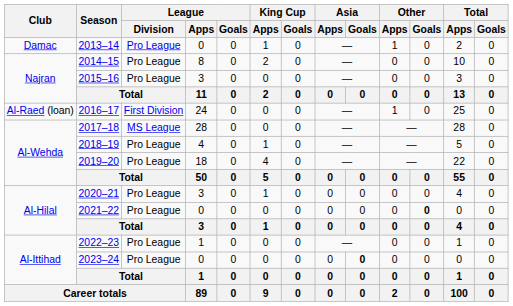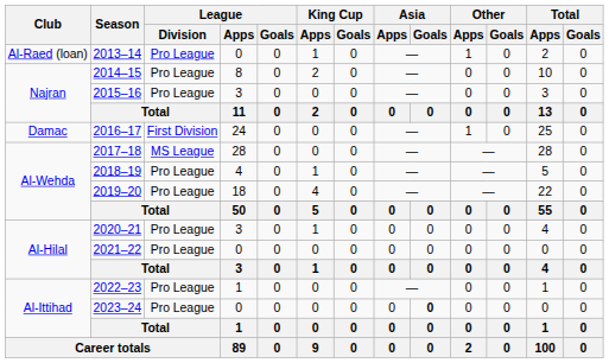 <table class="wikitable" style="text-align: center">
 <tr>
 <th rowspan=2>Club</th>
 <th rowspan=2>Season</th>
 <th colspan=3>League</th>
 <th colspan=2>King Cup</th>
 <th colspan=2>Asia</th>
 <th colspan=2>Other</th>
 <th colspan=2>Total</th>
 </tr>
 <tr>
 <th>Division</th>
 <th>Apps</th>
 <th>Goals</th>
 <th>Apps</th>
 <th>Goals</th>
 <th>Apps</th>
 <th>Goals</th>
 <th>Apps</th>
 <th>Goals</th>
 <th>Apps</th>
 <th>Goals</th>
 </tr>
 <tr>
-<td rowspan=1><a href='#'>Damac</a></td>
+<td rowspan=1><a href='#'>Al-Raed</a> (loan)</td>
 <td><a href='#'>2013–14</a></td>
 <td><a href='#'>Pro League</a></td>
 <td>0</td>
 <td>0</td>
 <td>1</td>
 <td>0</td>
 <td colspan=2>—</td>
 <td>1</td>
 <td>0</td>
 <td>2</td>
 <td>0</td>
 </tr>
 <tr>
 <td rowspan=3><a href='#'>Najran</a></td>
 <td><a href='#'>2014–15</a></td>
 <td>Pro League</td>
 <td>8</td>
 <td>0</td>
 <td>2</td>
 <td>0</td>
 <td colspan=2>—</td>
 <td>0</td>
 <td>0</td>
 <td>10</td>
 <td>0</td>
 </tr>
 <tr>
 <td><a href='#'>2015–16</a></td>
 <td>Pro League</td>
 <td>3</td>
 <td>0</td>
 <td>0</td>
 <td>0</td>
 <td colspan=2>—</td>
 <td>0</td>
 <td>0</td>
 <td>3</td>
 <td>0</td>
 </tr>
 <tr>
 <th colspan="2">Total</th>
 <th>11</th>
 <th>0</th>
 <th>2</th>
 <th>0</th>
 <th>0</th>
 <th>0</th>
 <th>0</th>
 <th>0</th>
 <th>13</th>
 <th>0</th>
 </tr>
 <tr>
-<td rowspan=1><a href='#'>Al-Raed</a> (loan)</td>
+<td rowspan=1><a href='#'>Damac</a></td>
 <td><a href='#'>2016–17</a></td>
 <td><a href='#'>First Division</a></td>
 <td>24</td>
 <td>0</td>
 <td>0</td>
 <td>0</td>
 <td colspan=2>—</td>
 <td>1</td>
 <td>0</td>
 <td>25</td>
 <td>0</td>
 </tr>
 <tr>
 <td rowspan=4><a href='#'>Al-Wehda</a></td>
 <td><a href='#'>2017–18</a></td>
 <td><a href='#'>MS League</a></td>
 <td>28</td>
 <td>0</td>
 <td>0</td>
 <td>0</td>
 <td colspan=2>—</td>
 <td colspan=2>—</td>
 <td>28</td>
 <td>0</td>
 </tr>
 <tr>
 <td><a href='#'>2018–19</a></td>
 <td>Pro League</td>
 <td>4</td>
 <td>0</td>
 <td>1</td>
 <td>0</td>
 <td colspan=2>—</td>
 <td colspan=2>—</td>
 <td>5</td>
 <td>0</td>
 </tr>
 <tr>
 <td><a href='#'>2019–20</a></td>
 <td>Pro League</td>
 <td>18</td>
 <td>0</td>
 <td>4</td>
 <td>0</td>
 <td colspan=2>—</td>
 <td colspan=2>—</td>
 <td>22</td>
 <td>0</td>
 </tr>
 <tr>
 <th colspan="2">Total</th>
 <th>50</th>
 <th>0</th>
 <th>5</th>
 <th>0</th>
 <th>0</th>
 <th>0</th>
 <th>0</th>
 <th>0</th>
 <th>55</th>
 <th>0</th>
 </tr>
 <tr>
 <td rowspan=3><a href='#'>Al-Hilal</a></td>
 <td><a href='#'>2020–21</a></td>
 <td>Pro League</td>
 <td>3</td>
 <td>0</td>
 <td>1</td>
 <td>0</td>
 <td>0</td>
 <td>0</td>
 <td>0</td>
 <td>0</td>
 <td>4</td>
 <td>0</td>
 </tr>
 <tr>
 <td><a href='#'>2021–22</a></td>
 <td>Pro League</td>
 <td>0</td>
 <td>0</td>
 <td>0</td>
 <td>0</td>
 <td>0</td>
 <td>0</td>
 <td>0</td>
-<td><strong>0</strong></td>
+<td>0</td>
 <td>0</td>
 <td>0</td>
 </tr>
 <tr>
 <th colspan="2">Total</th>
 <th>3</th>
 <th>0</th>
 <th>1</th>
 <th>0</th>
 <th>0</th>
 <th>0</th>
 <th>0</th>
 <th>0</th>
 <th>4</th>
 <th>0</th>
 </tr>
 <tr>
 <td rowspan=3><a href='#'>Al-Ittihad</a></td>
 <td><a href='#'>2022–23</a></td>
 <td>Pro League</td>
 <td>1</td>
 <td>0</td>
 <td>0</td>
 <td>0</td>
 <td colspan=2>—</td>
 <td>0</td>
 <td>0</td>
 <td>1</td>
 <td>0</td>
 </tr>
 <tr>
 <td><a href='#'>2023–24</a></td>
 <td>Pro League</td>
 <td>0</td>
 <td>0</td>
 <td>0</td>
 <td>0</td>
 <td>0</td>
 <td><strong>0</strong></td>
 <td>0</td>
 <td>0</td>
 <td>0</td>
 <td>0</td>
 </tr>
 <tr>
 <th colspan="2">Total</th>
 <th>1</th>
 <th>0</th>
 <th>0</th>
 <th>0</th>
 <th>0</th>
 <th>0</th>
 <th>0</th>
 <th>0</th>
 <th>1</th>
 <th>0</th>
 </tr>
 <tr>
 <th colspan=3>Career totals</th>
 <th>89</th>
 <th>0</th>
 <th>9</th>
 <th>0</th>
 <th>0</th>
 <th>0</th>
 <th>2</th>
 <th>0</th>
 <th>100</th>
 <th>0</th>
 </tr>
 </table>
